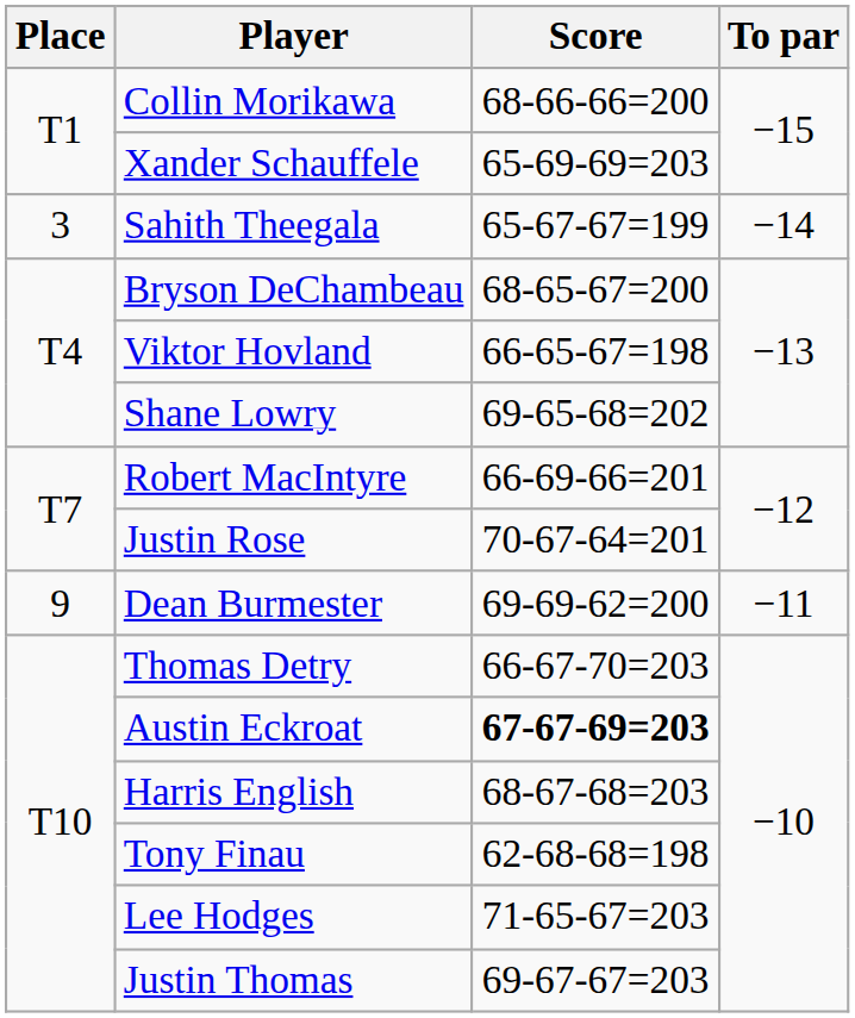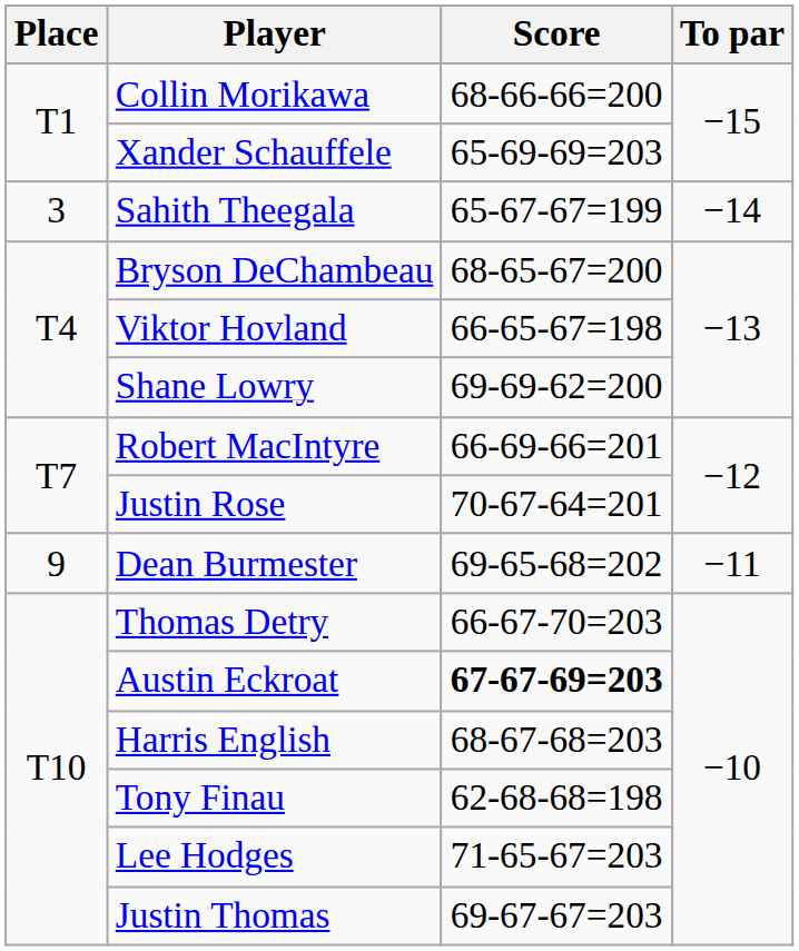 <table class="wikitable">
 <tr>
 <th>Place</th>
 <th>Player</th>
 <th>Score</th>
 <th>To par</th>
 </tr>
 <tr>
 <td rowspan=2 align=center>T1</td>
 <td> <a href='#'>Collin Morikawa</a></td>
 <td>68-66-66=200</td>
 <td rowspan=2  align=center>−15</td>
 </tr>
 <tr>
 <td> <a href='#'>Xander Schauffele</a></td>
 <td>65-69-69=203</td>
 </tr>
 <tr>
 <td align=center>3</td>
 <td> <a href='#'>Sahith Theegala</a></td>
 <td>65-67-67=199</td>
 <td align=center>−14</td>
 </tr>
 <tr>
 <td rowspan=3 align=center>T4</td>
 <td> <a href='#'>Bryson DeChambeau</a></td>
 <td>68-65-67=200</td>
 <td rowspan=3  align=center>−13</td>
 </tr>
 <tr>
 <td> <a href='#'>Viktor Hovland</a></td>
 <td>66-65-67=198</td>
 </tr>
 <tr>
 <td> <a href='#'>Shane Lowry</a></td>
-<td>69-65-68=202</td>
+<td>69-69-62=200</td>
 </tr>
 <tr>
 <td rowspan=2 align=center>T7</td>
 <td> <a href='#'>Robert MacIntyre</a></td>
 <td>66-69-66=201</td>
 <td rowspan=2  align=center>−12</td>
 </tr>
 <tr>
 <td> <a href='#'>Justin Rose</a></td>
 <td>70-67-64=201</td>
 </tr>
 <tr>
 <td align=center>9</td>
 <td> <a href='#'>Dean Burmester</a></td>
-<td>69-69-62=200</td>
+<td>69-65-68=202</td>
 <td align=center>−11</td>
 </tr>
 <tr>
 <td rowspan=6 align=center>T10</td>
 <td> <a href='#'>Thomas Detry</a></td>
 <td>66-67-70=203</td>
 <td rowspan=6  align=center>−10</td>
 </tr>
 <tr>
 <td> <a href='#'>Austin Eckroat</a></td>
 <td><strong>67-67-69=203</strong></td>
 </tr>
 <tr>
 <td> <a href='#'>Harris English</a></td>
 <td>68-67-68=203</td>
 </tr>
 <tr>
 <td> <a href='#'>Tony Finau</a></td>
 <td>62-68-68=198</td>
 </tr>
 <tr>
 <td> <a href='#'>Lee Hodges</a></td>
 <td>71-65-67=203</td>
 </tr>
 <tr>
 <td> <a href='#'>Justin Thomas</a></td>
 <td>69-67-67=203</td>
 </tr>
 </table>
